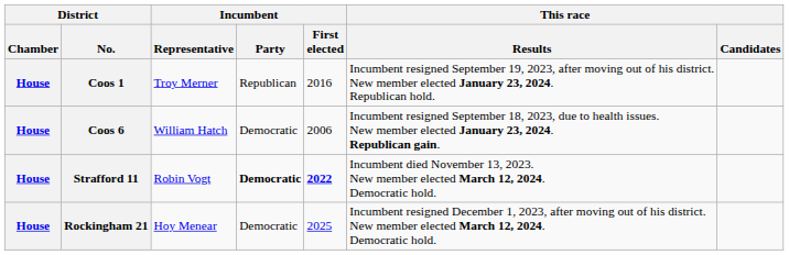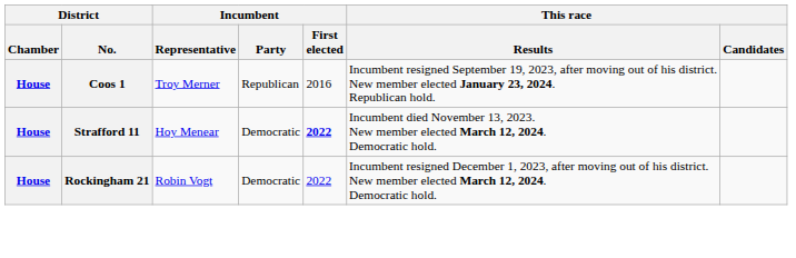 <table class="wikitable sortable">
 <tr valign=bottom>
 <th colspan="2">District</th>
 <th colspan="3">Incumbent</th>
 <th colspan="2">This race</th>
 </tr>
 <tr valign=bottom>
 <th>Chamber</th>
 <th>No.</th>
 <th>Representative</th>
 <th>Party</th>
 <th>First<br>elected</th>
 <th>Results</th>
 <th>Candidates</th>
 </tr>
 <tr>
 <th><a href='#'>House</a></th>
 <th>Coos 1</th>
 <td><a href='#'>Troy Merner</a></td>
 <td>Republican</td>
 <td>2016</td>
 <td>Incumbent resigned September 19, 2023, after moving out of his district.<br>New member elected <strong>January 23, 2024</strong>.<br>Republican hold.</td>
 <td nowrap></td>
 </tr>
 <tr>
 <th><a href='#'>House</a></th>
-<th>Coos 6</th>
-<td><a href='#'>William Hatch</a></td>
+<th>Strafford 11</th>
+<td><a href='#'>Hoy Menear</a></td>
 <td>Democratic</td>
-<td>2006</td>
-<td>Incumbent resigned September 18, 2023, due to health issues.<br>New member elected <strong>January 23, 2024</strong>.<br><strong>Republican gain</strong>.</td>
-<td nowrap></td>
-</tr>
-<tr>
-<th><a href='#'>House</a></th>
-<th>Strafford 11</th>
-<td><a href='#'>Robin Vogt</a></td>
-<td><strong>Democratic</strong></td>
 <td><strong><a href='#'>2022</a></strong></td>
 <td>Incumbent died November 13, 2023.<br>New member elected <strong>March 12, 2024</strong>.<br>Democratic hold.</td>
 <td nowrap></td>
 </tr>
 <tr>
 <th><a href='#'>House</a></th>
 <th>Rockingham 21</th>
-<td><a href='#'>Hoy Menear</a></td>
+<td><a href='#'>Robin Vogt</a></td>
 <td>Democratic</td>
-<td><a href='#'>2025</a></td>
+<td><a href='#'>2022</a></td>
 <td>Incumbent resigned December 1, 2023, after moving out of his district.<br>New member elected <strong>March 12, 2024</strong>.<br>Democratic hold.</td>
 <td nowrap></td>
 </tr>
 </table>
